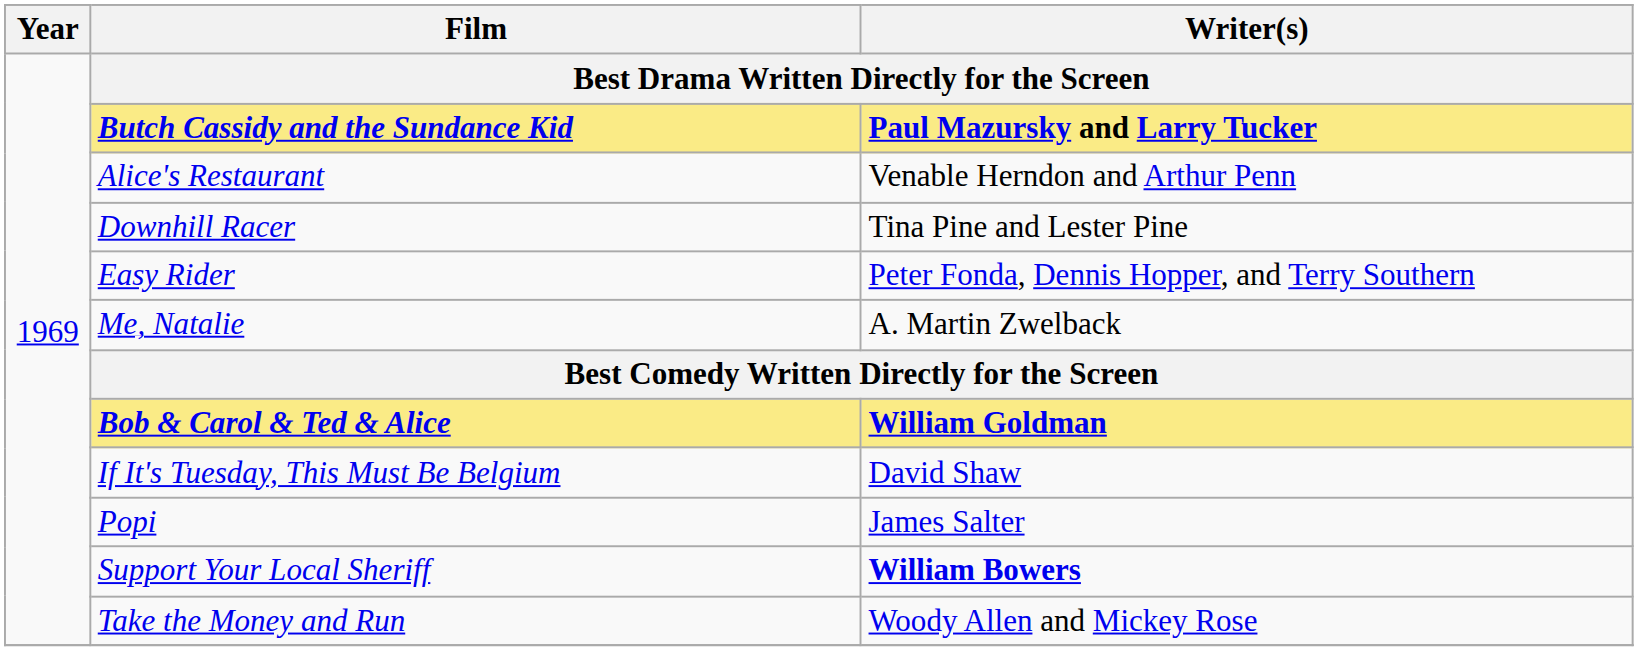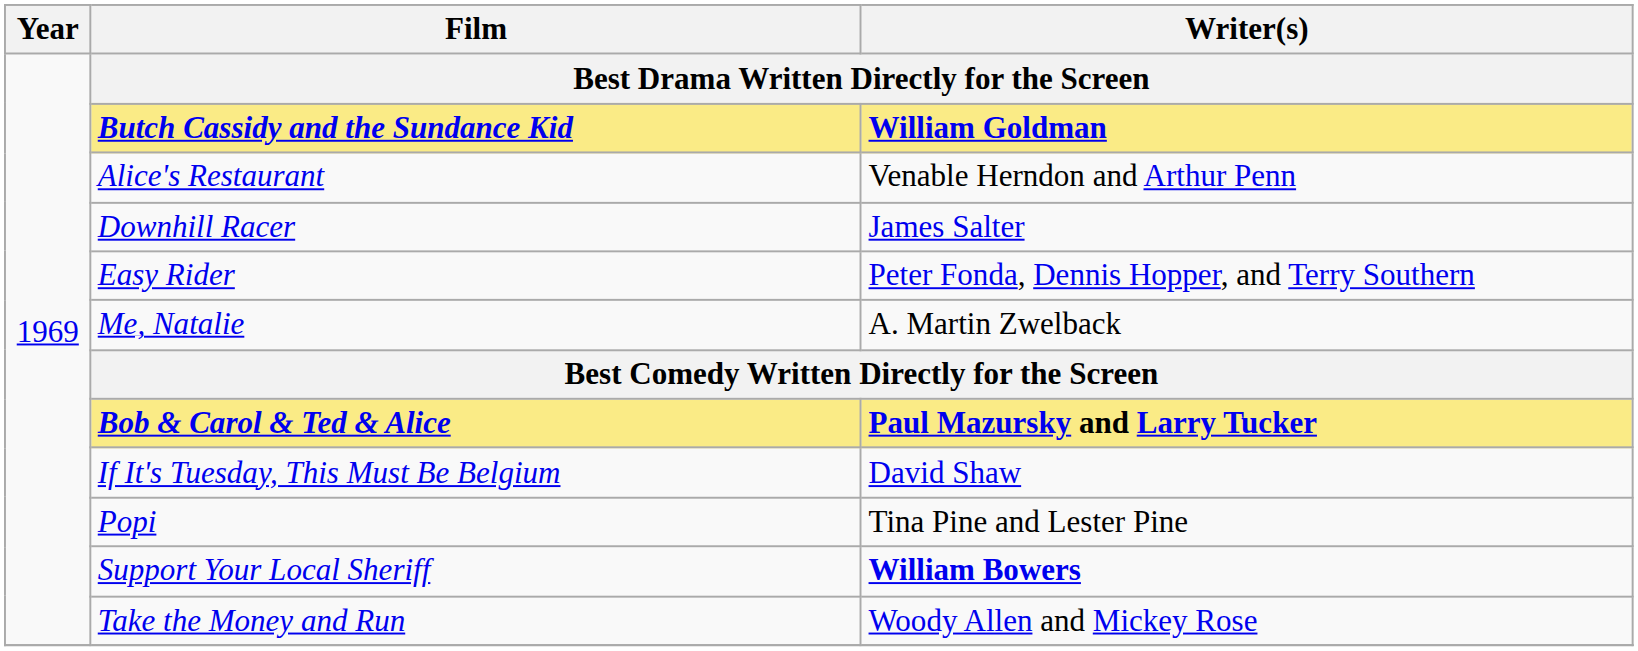 <table class="wikitable" width="95%" cellpadding="5">
 <tr>
 <th width="5%">Year</th>
 <th width="45%">Film</th>
 <th width="45%">Writer(s)</th>
 </tr>
 <tr>
 <td rowspan="12" style="text-align:center;"><a href='#'>1969</a><br><br></td>
 <th colspan="2">Best Drama Written Directly for the Screen</th>
 </tr>
 <tr>
 <td style="background:#FAEB86"><strong><em><a href='#'>Butch Cassidy and the Sundance Kid</a> </em></strong></td>
-<td style="background:#FAEB86"><strong> <a href='#'>Paul Mazursky</a> and <a href='#'>Larry Tucker</a> </strong></td>
+<td style="background:#FAEB86"><strong><a href='#'>William Goldman</a></strong></td>
 </tr>
 <tr>
 <td><em><a href='#'>Alice's Restaurant</a></em></td>
 <td>Venable Herndon and <a href='#'>Arthur Penn</a></td>
 </tr>
 <tr>
 <td><em><a href='#'>Downhill Racer</a></em></td>
-<td>Tina Pine and Lester Pine</td>
+<td><a href='#'>James Salter</a></td>
 </tr>
 <tr>
 <td><em><a href='#'>Easy Rider</a></em></td>
 <td><a href='#'>Peter Fonda</a>, <a href='#'>Dennis Hopper</a>, and <a href='#'>Terry Southern</a></td>
 </tr>
 <tr>
 <td><em><a href='#'>Me, Natalie</a></em></td>
 <td>A. Martin Zwelback</td>
 </tr>
 <tr>
 <th colspan="2">Best Comedy Written Directly for the Screen</th>
 </tr>
 <tr>
 <td style="background:#FAEB86"><strong><em><a href='#'>Bob & Carol & Ted & Alice</a></em></strong></td>
-<td style="background:#FAEB86"><strong><a href='#'>William Goldman</a></strong></td>
+<td style="background:#FAEB86"><strong> <a href='#'>Paul Mazursky</a> and <a href='#'>Larry Tucker</a> </strong></td>
 </tr>
 <tr>
 <td><em><a href='#'>If It's Tuesday, This Must Be Belgium</a></em></td>
 <td><a href='#'>David Shaw</a></td>
 </tr>
 <tr>
 <td><em><a href='#'>Popi</a></em></td>
-<td><a href='#'>James Salter</a></td>
+<td>Tina Pine and Lester Pine</td>
 </tr>
 <tr>
 <td><em><a href='#'>Support Your Local Sheriff</a></em></td>
 <td><strong><a href='#'>William Bowers</a></strong></td>
 </tr>
 <tr>
 <td><em><a href='#'>Take the Money and Run</a></em></td>
 <td><a href='#'>Woody Allen</a> and <a href='#'>Mickey Rose</a></td>
 </tr>
 <tr>
 </tr>
 </table>
